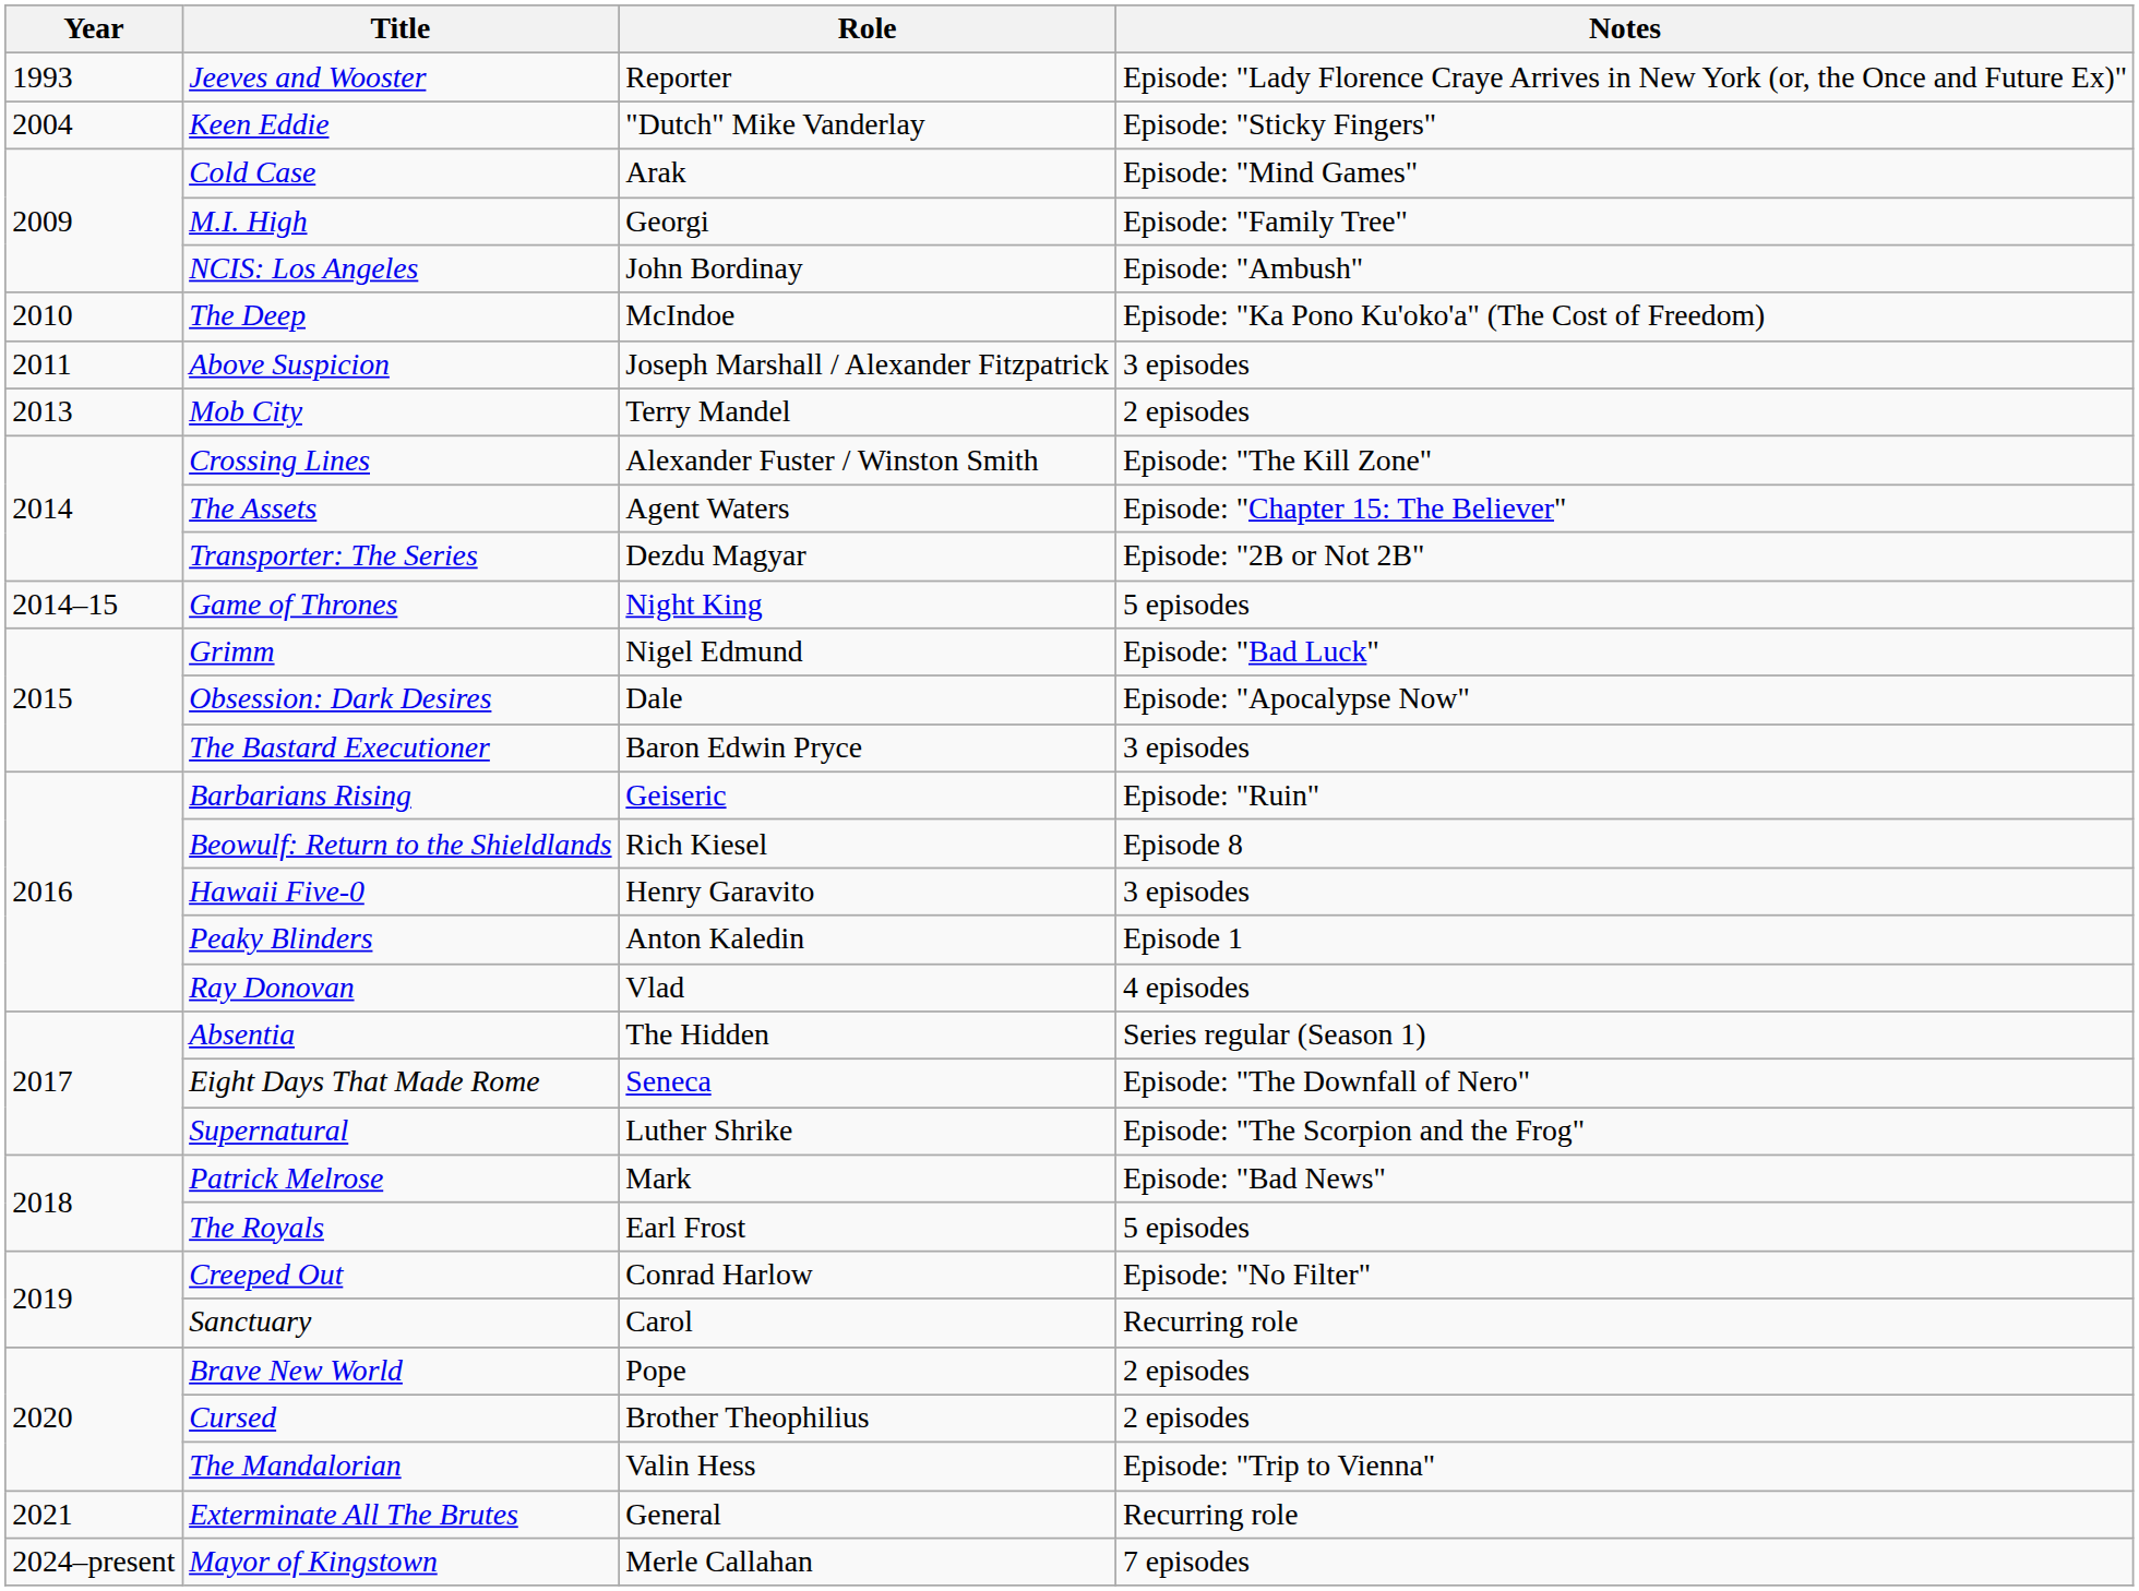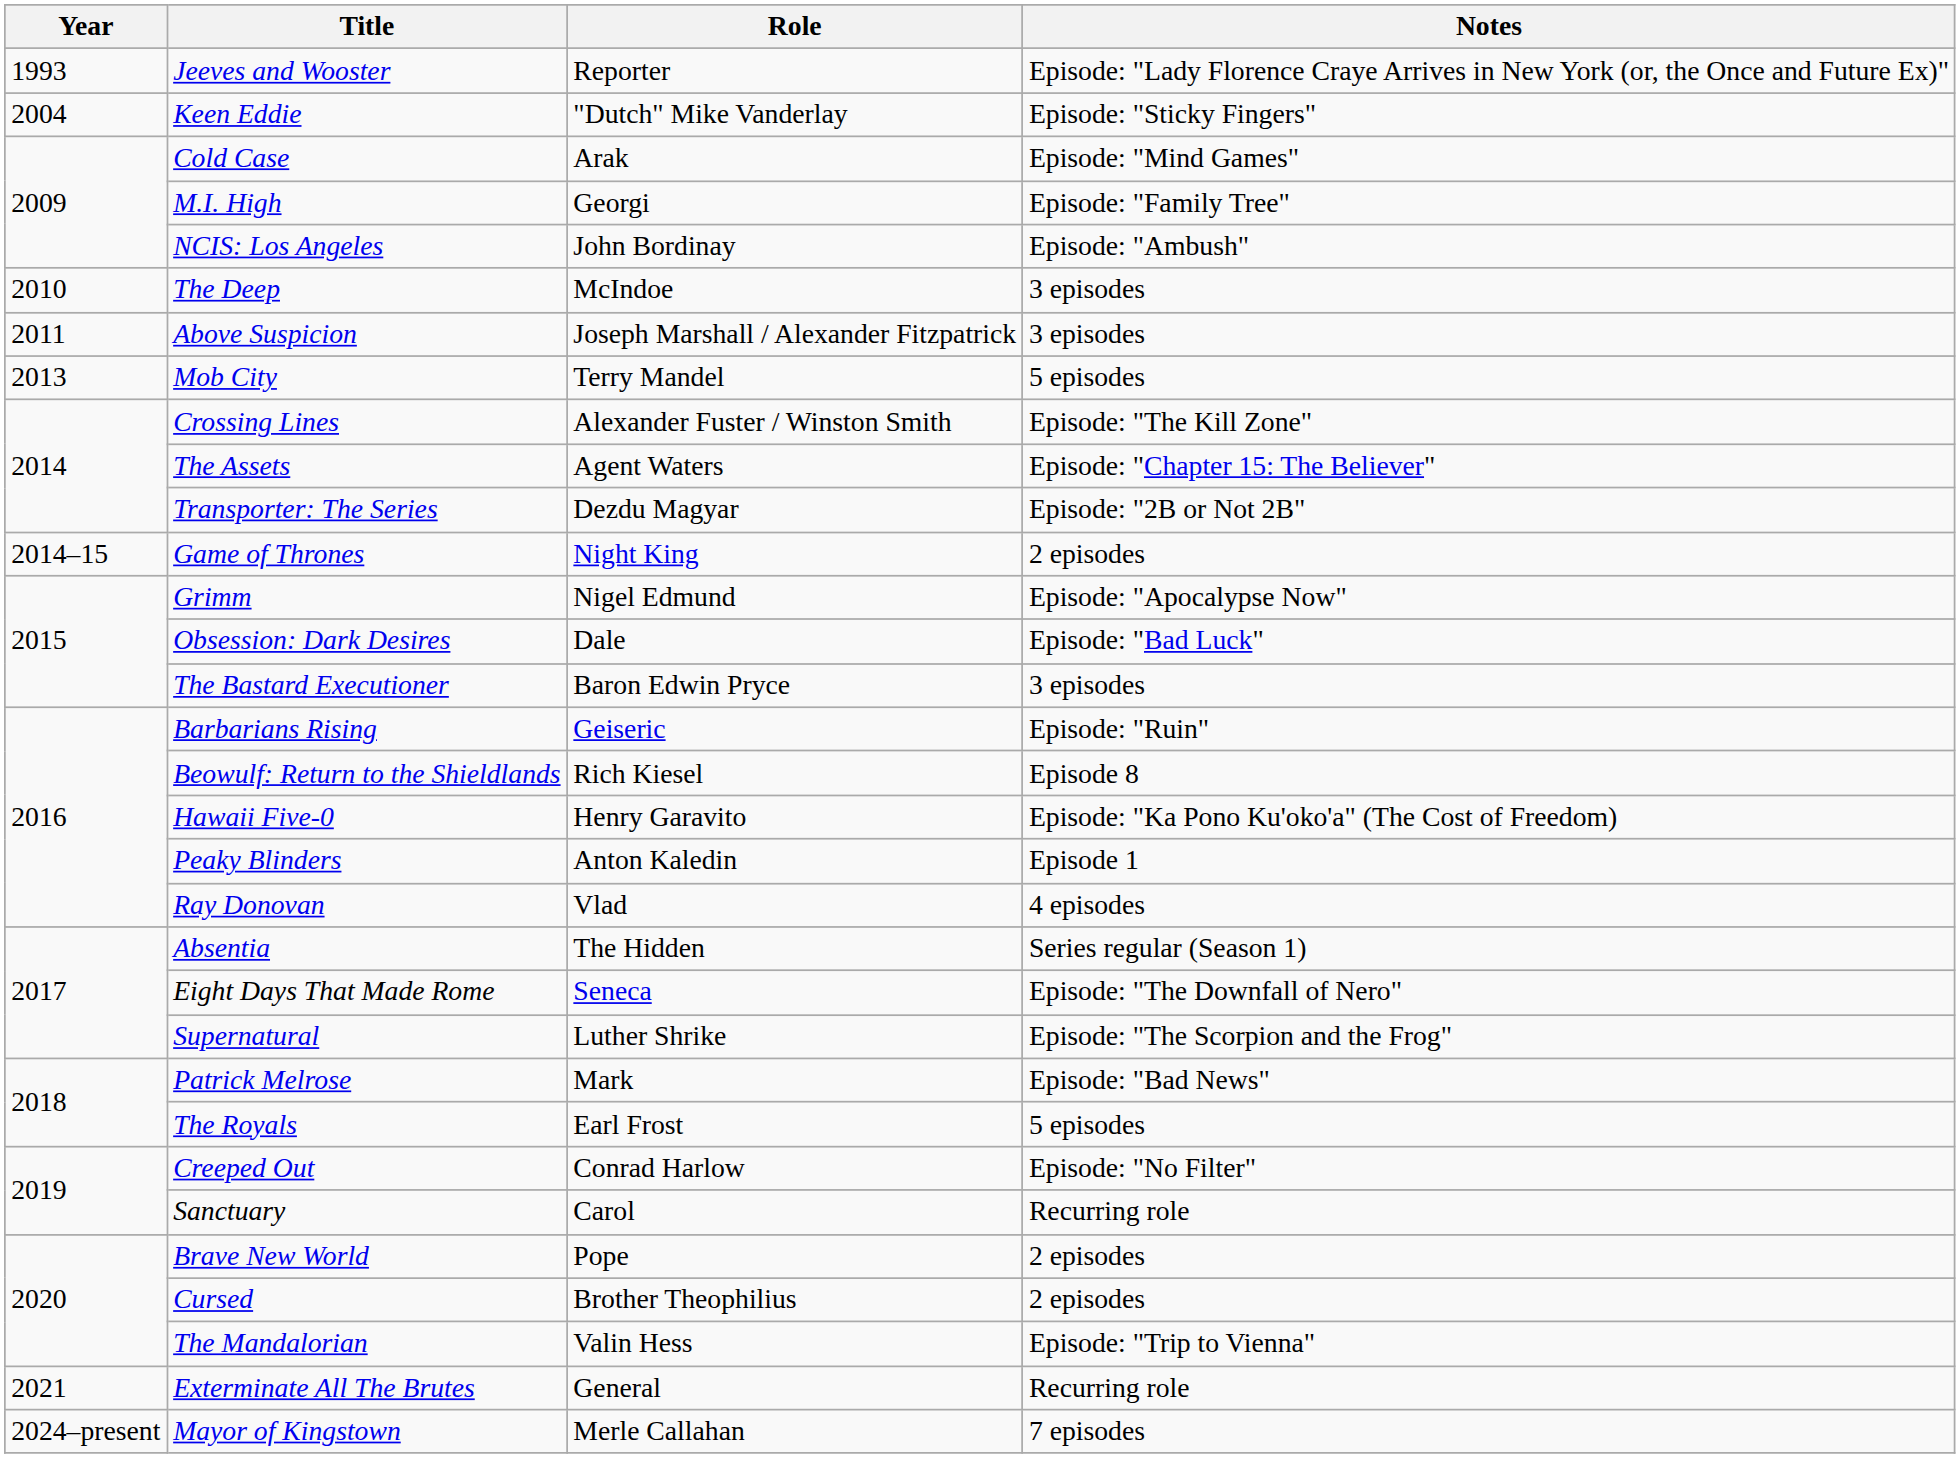 <table class="wikitable sortable">
 <tr>
 <th>Year</th>
 <th>Title</th>
 <th>Role</th>
 <th class="unsortable">Notes</th>
 </tr>
 <tr>
 <td>1993</td>
 <td><em><a href='#'>Jeeves and Wooster</a></em></td>
 <td>Reporter</td>
 <td>Episode: "Lady Florence Craye Arrives in New York (or, the Once and Future Ex)"</td>
 </tr>
 <tr>
 <td>2004</td>
 <td><em><a href='#'>Keen Eddie</a></em></td>
 <td>"Dutch" Mike Vanderlay</td>
 <td>Episode: "Sticky Fingers"</td>
 </tr>
 <tr>
 <td rowspan="3">2009</td>
 <td><em><a href='#'>Cold Case</a></em></td>
 <td>Arak</td>
 <td>Episode: "Mind Games"</td>
 </tr>
 <tr>
 <td><em><a href='#'>M.I. High</a></em></td>
 <td>Georgi</td>
 <td>Episode: "Family Tree"</td>
 </tr>
 <tr>
 <td><em><a href='#'>NCIS: Los Angeles</a></em></td>
 <td>John Bordinay</td>
 <td>Episode: "Ambush"</td>
 </tr>
 <tr>
 <td>2010</td>
 <td><em><a href='#'>The Deep</a></em></td>
 <td>McIndoe</td>
-<td>Episode: "Ka Pono Ku'oko'a" (The Cost of Freedom)</td>
+<td>3 episodes</td>
 </tr>
 <tr>
 <td>2011</td>
 <td><em><a href='#'>Above Suspicion</a></em></td>
 <td>Joseph Marshall / Alexander Fitzpatrick</td>
 <td>3 episodes</td>
 </tr>
 <tr>
 <td>2013</td>
 <td><em><a href='#'>Mob City</a></em></td>
 <td>Terry Mandel</td>
-<td>2 episodes</td>
+<td>5 episodes</td>
 </tr>
 <tr>
 <td rowspan="3">2014</td>
 <td><em><a href='#'>Crossing Lines</a></em></td>
 <td>Alexander Fuster / Winston Smith</td>
 <td>Episode: "The Kill Zone"</td>
 </tr>
 <tr>
 <td><em><a href='#'>The Assets</a></em></td>
 <td>Agent Waters</td>
 <td>Episode: "<a href='#'>Chapter 15: The Believer</a>"</td>
 </tr>
 <tr>
 <td><em><a href='#'>Transporter: The Series</a></em></td>
 <td>Dezdu Magyar</td>
 <td>Episode: "2B or Not 2B"</td>
 </tr>
 <tr>
 <td>2014–15</td>
 <td><em><a href='#'>Game of Thrones</a></em></td>
 <td><a href='#'>Night King</a></td>
-<td>5 episodes</td>
+<td>2 episodes</td>
 </tr>
 <tr>
 <td rowspan="3">2015</td>
 <td><em><a href='#'>Grimm</a></em></td>
 <td>Nigel Edmund</td>
-<td>Episode: "<a href='#'>Bad Luck</a>"</td>
+<td>Episode: "Apocalypse Now"</td>
 </tr>
 <tr>
 <td><em><a href='#'>Obsession: Dark Desires</a></em></td>
 <td>Dale</td>
-<td>Episode: "Apocalypse Now"</td>
+<td>Episode: "<a href='#'>Bad Luck</a>"</td>
 </tr>
 <tr>
 <td><em><a href='#'>The Bastard Executioner</a></em></td>
 <td>Baron Edwin Pryce</td>
 <td>3 episodes</td>
 </tr>
 <tr>
 <td rowspan="5">2016</td>
 <td><em><a href='#'>Barbarians Rising</a></em></td>
 <td><a href='#'>Geiseric</a></td>
 <td>Episode: "Ruin"</td>
 </tr>
 <tr>
 <td><em><a href='#'>Beowulf: Return to the Shieldlands</a></em></td>
 <td>Rich Kiesel</td>
 <td>Episode 8</td>
 </tr>
 <tr>
 <td><em><a href='#'>Hawaii Five-0</a></em></td>
 <td>Henry Garavito</td>
-<td>3 episodes</td>
+<td>Episode: "Ka Pono Ku'oko'a" (The Cost of Freedom)</td>
 </tr>
 <tr>
 <td><em><a href='#'>Peaky Blinders</a></em></td>
 <td>Anton Kaledin</td>
 <td>Episode 1</td>
 </tr>
 <tr>
 <td><em><a href='#'>Ray Donovan</a></em></td>
 <td>Vlad</td>
 <td>4 episodes</td>
 </tr>
 <tr>
 <td rowspan="3">2017</td>
 <td><em><a href='#'>Absentia</a></em></td>
 <td>The Hidden</td>
 <td>Series regular (Season 1)</td>
 </tr>
 <tr>
 <td><em>Eight Days That Made Rome</em></td>
 <td><a href='#'>Seneca</a></td>
 <td>Episode: "The Downfall of Nero"</td>
 </tr>
 <tr>
 <td><em><a href='#'>Supernatural</a></em></td>
 <td>Luther Shrike</td>
 <td>Episode: "The Scorpion and the Frog"</td>
 </tr>
 <tr>
 <td rowspan="2">2018</td>
 <td><em><a href='#'>Patrick Melrose</a></em></td>
 <td>Mark</td>
 <td>Episode: "Bad News"</td>
 </tr>
 <tr>
 <td><em><a href='#'>The Royals</a></em></td>
 <td>Earl Frost</td>
 <td>5 episodes</td>
 </tr>
 <tr>
 <td rowspan="2">2019</td>
 <td><em><a href='#'>Creeped Out</a></em></td>
 <td>Conrad Harlow</td>
 <td>Episode: "No Filter"</td>
 </tr>
 <tr>
 <td><em> Sanctuary </em></td>
 <td>Carol</td>
 <td>Recurring role</td>
 </tr>
 <tr>
 <td rowspan="3">2020</td>
 <td><em><a href='#'>Brave New World</a></em></td>
 <td>Pope</td>
 <td>2 episodes</td>
 </tr>
 <tr>
 <td><em><a href='#'>Cursed</a></em></td>
 <td>Brother Theophilius</td>
 <td>2 episodes</td>
 </tr>
 <tr>
 <td><em><a href='#'>The Mandalorian</a></em></td>
 <td>Valin Hess</td>
 <td>Episode: "Trip to Vienna"</td>
 </tr>
 <tr>
 <td>2021</td>
 <td><em><a href='#'>Exterminate All The Brutes</a></em></td>
 <td>General</td>
 <td>Recurring role</td>
 </tr>
 <tr>
 <td>2024–present</td>
 <td><em><a href='#'>Mayor of Kingstown</a></em></td>
 <td>Merle Callahan</td>
 <td>7 episodes</td>
 </tr>
 </table>
